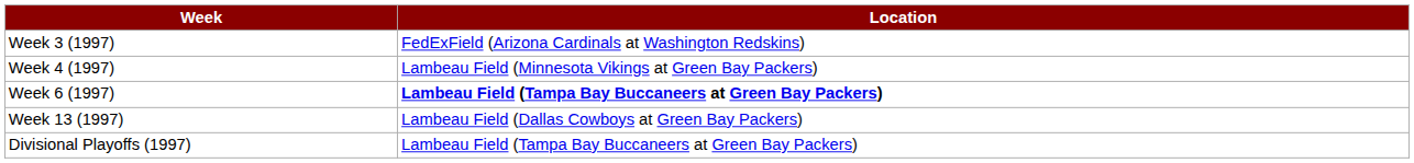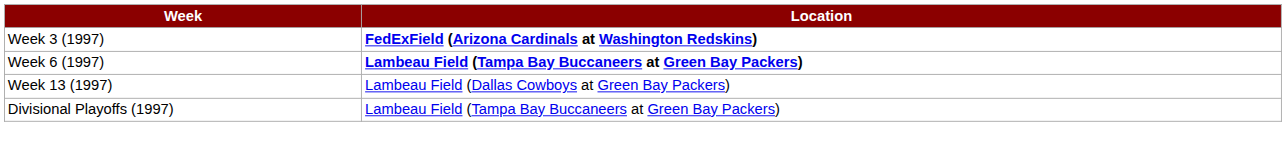 <table class="wikitable" text-align: center; width="70%" style="background-color: #FFFFFF">
 <tr style="color:white;">
 <th style="background-color: #8B0000">Week</th>
 <th style="background-color: #8B0000">Location</th>
 </tr>
 <tr>
 <td>Week 3 (1997)<br></td>
-<td><a href='#'>FedExField</a> (<a href='#'>Arizona Cardinals</a> at <a href='#'>Washington Redskins</a>)</td>
-</tr>
-<tr>
-<td>Week 4 (1997)<br></td>
-<td><a href='#'>Lambeau Field</a> (<a href='#'>Minnesota Vikings</a> at <a href='#'>Green Bay Packers</a>)</td>
+<td><strong><a href='#'>FedExField</a> (<a href='#'>Arizona Cardinals</a> at <a href='#'>Washington Redskins</a>)</strong></td>
 </tr>
 <tr>
 <td>Week 6 (1997)<br></td>
 <td><strong><a href='#'>Lambeau Field</a> (<a href='#'>Tampa Bay Buccaneers</a> at <a href='#'>Green Bay Packers</a>)</strong></td>
 </tr>
 <tr>
 <td>Week 13 (1997)<br></td>
 <td><a href='#'>Lambeau Field</a> (<a href='#'>Dallas Cowboys</a> at <a href='#'>Green Bay Packers</a>)</td>
 </tr>
 <tr>
 <td>Divisional Playoffs (1997)<br></td>
 <td><a href='#'>Lambeau Field</a> (<a href='#'>Tampa Bay Buccaneers</a> at <a href='#'>Green Bay Packers</a>)</td>
 </tr>
 </table>
